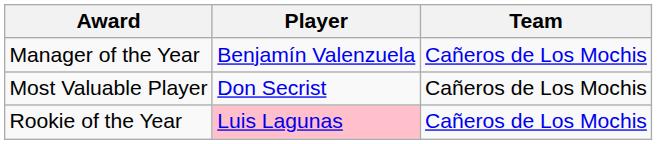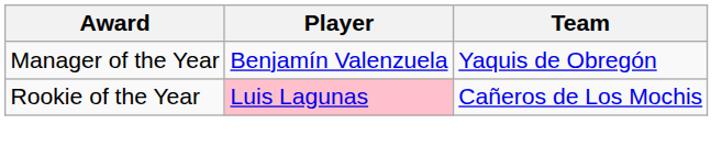 <table class="wikitable">
 <tr>
 <th>Award</th>
 <th>Player</th>
 <th>Team</th>
 </tr>
 <tr>
 <td scope="row">Manager of the Year</td>
 <td> <a href='#'>Benjamín Valenzuela</a></td>
-<td><a href='#'>Cañeros de Los Mochis</a></td>
-</tr>
-<tr>
-<td scope="row">Most Valuable Player</td>
-<td> <a href='#'>Don Secrist</a></td>
-<td>Cañeros de Los Mochis</td>
+<td><a href='#'>Yaquis de Obregón</a></td>
 </tr>
 <tr>
 <td scope="row">Rookie of the Year</td>
 <td style="background: pink;"> <a href='#'>Luis Lagunas</a></td>
 <td><a href='#'>Cañeros de Los Mochis</a></td>
 </tr>
 </table>
